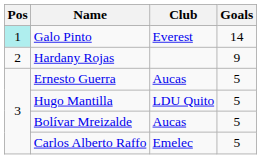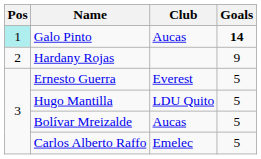 <table class="wikitable">
 <tr>
 <th width="23">Pos</th>
 <th>Name</th>
 <th>Club</th>
 <th>Goals</th>
 </tr>
 <tr>
 <td align="center" style="background: paleturquoise;">1</td>
 <td><a href='#'>Galo Pinto</a></td>
-<td><a href='#'>Everest</a></td>
-<td align="center">14</td>
+<td><a href='#'>Aucas</a></td>
+<td align="center"><strong>14</strong></td>
 </tr>
 <tr>
 <td align="center">2</td>
 <td><a href='#'>Hardany Rojas</a></td>
 <td></td>
 <td align="center">9</td>
 </tr>
 <tr>
 <td align="center" rowspan=4>3</td>
 <td><a href='#'>Ernesto Guerra</a></td>
-<td><a href='#'>Aucas</a></td>
+<td><a href='#'>Everest</a></td>
 <td align="center">5</td>
 </tr>
 <tr>
 <td><a href='#'>Hugo Mantilla</a></td>
 <td><a href='#'>LDU Quito</a></td>
 <td align="center">5</td>
 </tr>
 <tr>
 <td><a href='#'>Bolívar Mreizalde</a></td>
 <td><a href='#'>Aucas</a></td>
 <td align="center">5</td>
 </tr>
 <tr>
 <td><a href='#'>Carlos Alberto Raffo</a></td>
 <td><a href='#'>Emelec</a></td>
 <td align="center">5</td>
 </tr>
 </table>
